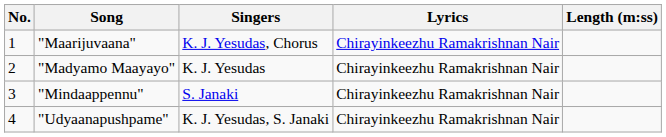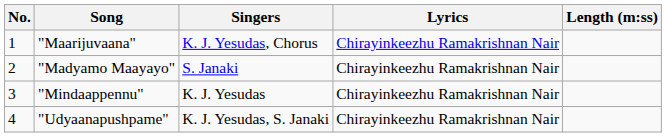 <table class="wikitable" style="font-size:95%;">
 <tr>
 <th>No.</th>
 <th>Song</th>
 <th>Singers</th>
 <th>Lyrics</th>
 <th>Length (m:ss)</th>
 </tr>
 <tr>
 <td>1</td>
 <td>"Maarijuvaana"</td>
 <td><a href='#'>K. J. Yesudas</a>, Chorus</td>
 <td><a href='#'>Chirayinkeezhu Ramakrishnan Nair</a></td>
 <td></td>
 </tr>
 <tr>
 <td>2</td>
 <td>"Madyamo Maayayo"</td>
-<td>K. J. Yesudas</td>
+<td><a href='#'>S. Janaki</a></td>
 <td>Chirayinkeezhu Ramakrishnan Nair</td>
 <td></td>
 </tr>
 <tr>
 <td>3</td>
 <td>"Mindaappennu"</td>
-<td><a href='#'>S. Janaki</a></td>
+<td>K. J. Yesudas</td>
 <td>Chirayinkeezhu Ramakrishnan Nair</td>
 <td></td>
 </tr>
 <tr>
 <td>4</td>
 <td>"Udyaanapushpame"</td>
 <td>K. J. Yesudas, S. Janaki</td>
 <td>Chirayinkeezhu Ramakrishnan Nair</td>
 <td></td>
 </tr>
 </table>
